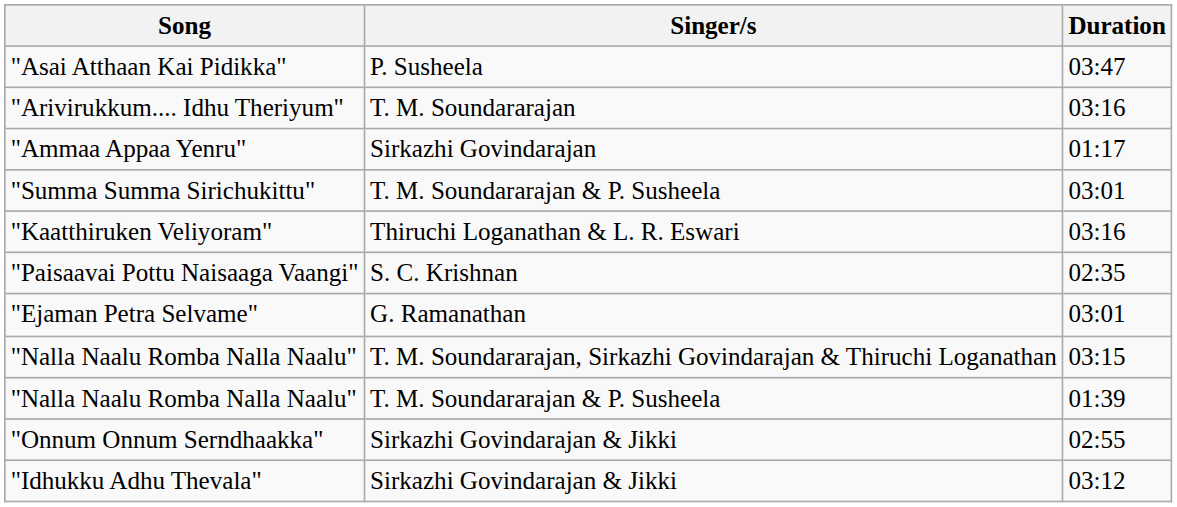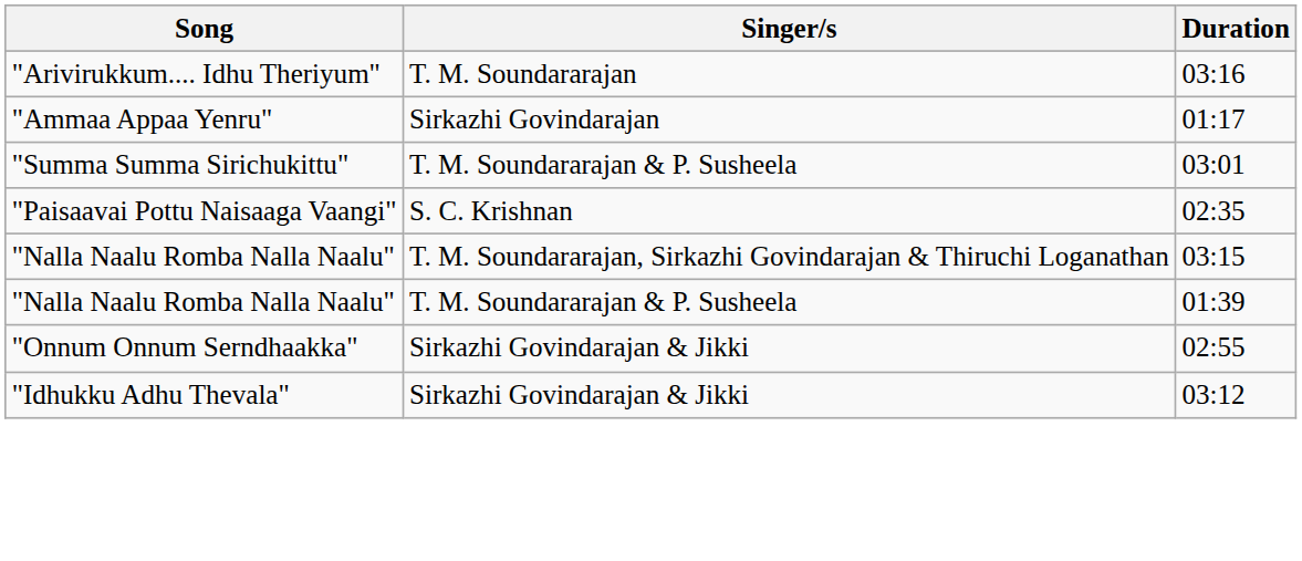 <table class="wikitable" style="font-size:95%;">
 <tr>
 <th>Song</th>
 <th>Singer/s</th>
 <th>Duration</th>
-</tr>
-<tr>
-<td>"Asai Atthaan Kai Pidikka"</td>
-<td>P. Susheela</td>
-<td>03:47</td>
 </tr>
 <tr>
 <td>"Arivirukkum....  Idhu Theriyum"</td>
 <td>T. M. Soundararajan</td>
 <td>03:16</td>
 </tr>
 <tr>
 <td>"Ammaa Appaa Yenru"</td>
 <td>Sirkazhi Govindarajan</td>
 <td>01:17</td>
 </tr>
 <tr>
 <td>"Summa Summa Sirichukittu"</td>
 <td>T. M. Soundararajan & P. Susheela</td>
 <td>03:01</td>
 </tr>
 <tr>
-<td>"Kaatthiruken Veliyoram"</td>
-<td>Thiruchi Loganathan & L. R. Eswari</td>
-<td>03:16</td>
-</tr>
-<tr>
 <td>"Paisaavai Pottu Naisaaga Vaangi"</td>
 <td>S. C. Krishnan</td>
 <td>02:35</td>
-</tr>
-<tr>
-<td>"Ejaman Petra Selvame"</td>
-<td>G. Ramanathan</td>
-<td>03:01</td>
 </tr>
 <tr>
 <td>"Nalla Naalu Romba Nalla Naalu"</td>
 <td>T. M. Soundararajan, Sirkazhi Govindarajan & Thiruchi Loganathan</td>
 <td>03:15</td>
 </tr>
 <tr>
 <td>"Nalla Naalu Romba Nalla Naalu"</td>
 <td>T. M. Soundararajan & P. Susheela</td>
 <td>01:39</td>
 </tr>
 <tr>
 <td>"Onnum Onnum Serndhaakka"</td>
 <td>Sirkazhi Govindarajan & Jikki</td>
 <td>02:55</td>
 </tr>
 <tr>
 <td>"Idhukku Adhu Thevala"</td>
 <td>Sirkazhi Govindarajan & Jikki</td>
 <td>03:12</td>
 </tr>
 </table>
